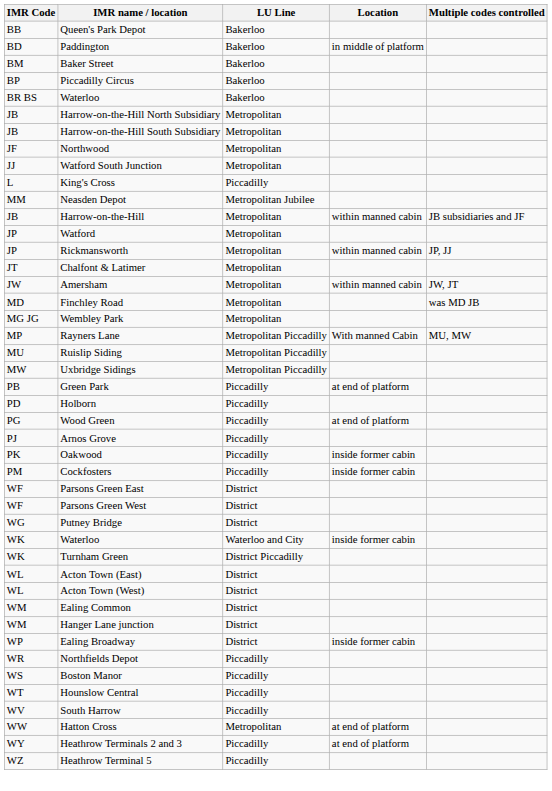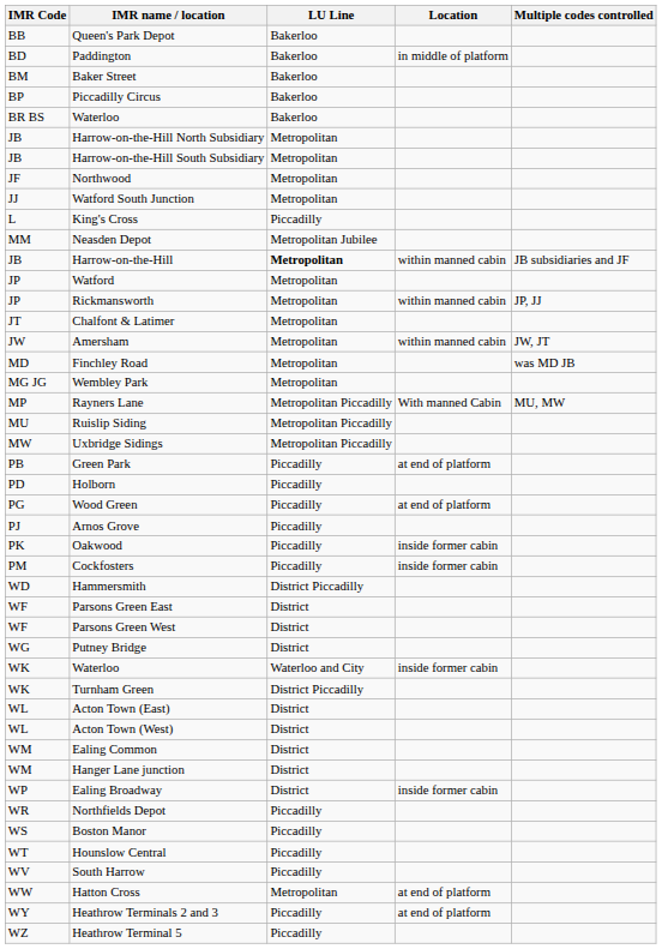 <table class="wikitable">
 <tr>
 <th>IMR Code</th>
 <th>IMR name / location</th>
 <th>LU Line</th>
 <th>Location</th>
 <th>Multiple codes controlled</th>
 </tr>
 <tr>
 <td>BB</td>
 <td>Queen's Park Depot</td>
 <td>Bakerloo</td>
 <td></td>
 <td></td>
 </tr>
 <tr>
 <td>BD</td>
 <td>Paddington</td>
 <td>Bakerloo</td>
 <td>in middle of platform</td>
 <td></td>
 </tr>
 <tr>
 <td>BM</td>
 <td>Baker Street</td>
 <td>Bakerloo</td>
 <td></td>
 <td></td>
 </tr>
 <tr>
 <td>BP</td>
 <td>Piccadilly Circus</td>
 <td>Bakerloo</td>
 <td></td>
 <td></td>
 </tr>
 <tr>
 <td>BR BS</td>
 <td>Waterloo</td>
 <td>Bakerloo</td>
 <td></td>
 <td></td>
 </tr>
 <tr>
 <td>JB</td>
 <td>Harrow-on-the-Hill North Subsidiary</td>
 <td>Metropolitan</td>
 <td></td>
 <td></td>
 </tr>
 <tr>
 <td>JB</td>
 <td>Harrow-on-the-Hill South Subsidiary</td>
 <td>Metropolitan</td>
 <td></td>
 <td></td>
 </tr>
 <tr>
 <td>JF</td>
 <td>Northwood</td>
 <td>Metropolitan</td>
 <td></td>
 <td></td>
 </tr>
 <tr>
 <td>JJ</td>
 <td>Watford South Junction</td>
 <td>Metropolitan</td>
 <td></td>
 <td></td>
 </tr>
 <tr>
 <td>L</td>
 <td>King's Cross</td>
 <td>Piccadilly</td>
 <td></td>
 <td></td>
 </tr>
 <tr>
 <td>MM</td>
 <td>Neasden Depot</td>
 <td>Metropolitan Jubilee</td>
 <td></td>
 <td></td>
 </tr>
 <tr>
 <td>JB</td>
 <td>Harrow-on-the-Hill</td>
-<td>Metropolitan</td>
+<td><strong>Metropolitan</strong></td>
 <td>within manned cabin</td>
 <td>JB subsidiaries and JF</td>
 </tr>
 <tr>
 <td>JP</td>
 <td>Watford</td>
 <td>Metropolitan</td>
 <td></td>
 <td></td>
 </tr>
 <tr>
 <td>JP</td>
 <td>Rickmansworth</td>
 <td>Metropolitan</td>
 <td>within manned cabin</td>
 <td>JP, JJ</td>
 </tr>
 <tr>
 <td>JT</td>
 <td>Chalfont & Latimer</td>
 <td>Metropolitan</td>
 <td></td>
 <td></td>
 </tr>
 <tr>
 <td>JW</td>
 <td>Amersham</td>
 <td>Metropolitan</td>
 <td>within manned cabin</td>
 <td>JW, JT</td>
 </tr>
 <tr>
 <td>MD</td>
 <td>Finchley Road</td>
 <td>Metropolitan</td>
 <td></td>
 <td>was MD JB</td>
 </tr>
 <tr>
 <td>MG JG</td>
 <td>Wembley Park</td>
 <td>Metropolitan</td>
 <td></td>
 <td></td>
 </tr>
 <tr>
 <td>MP</td>
 <td>Rayners Lane</td>
 <td>Metropolitan Piccadilly</td>
 <td>With manned Cabin</td>
 <td>MU, MW</td>
 </tr>
 <tr>
 <td>MU</td>
 <td>Ruislip Siding</td>
 <td>Metropolitan Piccadilly</td>
 <td></td>
 <td></td>
 </tr>
 <tr>
 <td>MW</td>
 <td>Uxbridge Sidings</td>
 <td>Metropolitan Piccadilly</td>
 <td></td>
 <td></td>
 </tr>
 <tr>
 <td>PB</td>
 <td>Green Park</td>
 <td>Piccadilly</td>
 <td>at end of platform</td>
 <td></td>
 </tr>
 <tr>
 <td>PD</td>
 <td>Holborn</td>
 <td>Piccadilly</td>
 <td></td>
 <td></td>
 </tr>
 <tr>
 <td>PG</td>
 <td>Wood Green</td>
 <td>Piccadilly</td>
 <td>at end of platform</td>
 <td></td>
 </tr>
 <tr>
 <td>PJ</td>
 <td>Arnos Grove</td>
 <td>Piccadilly</td>
 <td></td>
 <td></td>
 </tr>
 <tr>
 <td>PK</td>
 <td>Oakwood</td>
 <td>Piccadilly</td>
 <td>inside former cabin</td>
 <td></td>
 </tr>
 <tr>
 <td>PM</td>
 <td>Cockfosters</td>
 <td>Piccadilly</td>
 <td>inside former cabin</td>
+<td></td>
+</tr>
+<tr>
+<td>WD</td>
+<td>Hammersmith</td>
+<td>District Piccadilly</td>
+<td></td>
 <td></td>
 </tr>
 <tr>
 <td>WF</td>
 <td>Parsons Green East</td>
 <td>District</td>
 <td></td>
 <td></td>
 </tr>
 <tr>
 <td>WF</td>
 <td>Parsons Green West</td>
 <td>District</td>
 <td></td>
 <td></td>
 </tr>
 <tr>
 <td>WG</td>
 <td>Putney Bridge</td>
 <td>District</td>
 <td></td>
 <td></td>
 </tr>
 <tr>
 <td>WK</td>
 <td>Waterloo</td>
 <td>Waterloo and City</td>
 <td>inside former cabin</td>
 <td></td>
 </tr>
 <tr>
 <td>WK</td>
 <td>Turnham Green</td>
 <td>District Piccadilly</td>
 <td></td>
 <td></td>
 </tr>
 <tr>
 <td>WL</td>
 <td>Acton Town (East)</td>
 <td>District</td>
 <td></td>
 <td></td>
 </tr>
 <tr>
 <td>WL</td>
 <td>Acton Town (West)</td>
 <td>District</td>
 <td></td>
 <td></td>
 </tr>
 <tr>
 <td>WM</td>
 <td>Ealing Common</td>
 <td>District</td>
 <td></td>
 <td></td>
 </tr>
 <tr>
 <td>WM</td>
 <td>Hanger Lane junction</td>
 <td>District</td>
 <td></td>
 <td></td>
 </tr>
 <tr>
 <td>WP</td>
 <td>Ealing Broadway</td>
 <td>District</td>
 <td>inside former cabin</td>
 <td></td>
 </tr>
 <tr>
 <td>WR</td>
 <td>Northfields Depot</td>
 <td>Piccadilly</td>
 <td></td>
 <td></td>
 </tr>
 <tr>
 <td>WS</td>
 <td>Boston Manor</td>
 <td>Piccadilly</td>
 <td></td>
 <td></td>
 </tr>
 <tr>
 <td>WT</td>
 <td>Hounslow Central</td>
 <td>Piccadilly</td>
 <td></td>
 <td></td>
 </tr>
 <tr>
 <td>WV</td>
 <td>South Harrow</td>
 <td>Piccadilly</td>
 <td></td>
 <td></td>
 </tr>
 <tr>
 <td>WW</td>
 <td>Hatton Cross</td>
 <td>Metropolitan</td>
 <td>at end of platform</td>
 <td></td>
 </tr>
 <tr>
 <td>WY</td>
 <td>Heathrow Terminals 2 and 3</td>
 <td>Piccadilly</td>
 <td>at end of platform</td>
 <td></td>
 </tr>
 <tr>
 <td>WZ</td>
 <td>Heathrow Terminal 5</td>
 <td>Piccadilly</td>
 <td></td>
 <td></td>
 </tr>
 </table>
